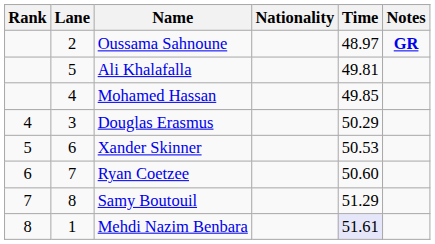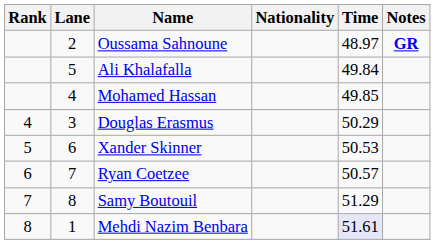 <table class="wikitable sortable" style="text-align:center">
 <tr>
 <th>Rank</th>
 <th>Lane</th>
 <th>Name</th>
 <th>Nationality</th>
 <th>Time</th>
 <th>Notes</th>
 </tr>
 <tr>
 <td></td>
 <td>2</td>
 <td align=left><a href='#'>Oussama Sahnoune</a></td>
 <td align=left></td>
 <td>48.97</td>
 <td><strong><a href='#'>GR</a></strong></td>
 </tr>
 <tr>
 <td></td>
 <td>5</td>
 <td align=left><a href='#'>Ali Khalafalla</a></td>
 <td align=left></td>
-<td>49.81</td>
+<td>49.84</td>
 <td></td>
 </tr>
 <tr>
 <td></td>
 <td>4</td>
 <td align=left><a href='#'>Mohamed Hassan</a></td>
 <td align=left></td>
 <td>49.85</td>
 <td></td>
 </tr>
 <tr>
 <td>4</td>
 <td>3</td>
 <td align=left><a href='#'>Douglas Erasmus</a></td>
 <td align=left></td>
 <td>50.29</td>
 <td></td>
 </tr>
 <tr>
 <td>5</td>
 <td>6</td>
 <td align=left><a href='#'>Xander Skinner</a></td>
 <td align=left></td>
 <td>50.53</td>
 <td></td>
 </tr>
 <tr>
 <td>6</td>
 <td>7</td>
 <td align=left><a href='#'>Ryan Coetzee</a></td>
 <td align=left></td>
-<td>50.60</td>
+<td>50.57</td>
 <td></td>
 </tr>
 <tr>
 <td>7</td>
 <td>8</td>
 <td align=left><a href='#'>Samy Boutouil</a></td>
 <td align=left></td>
 <td>51.29</td>
 <td></td>
 </tr>
 <tr>
 <td>8</td>
 <td>1</td>
 <td align=left><a href='#'>Mehdi Nazim Benbara</a></td>
 <td align=left></td>
 <td style="background: lavender;">51.61</td>
 <td></td>
 </tr>
 </table>
